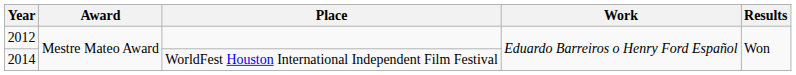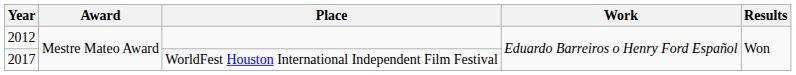 <table class="wikitable">
 <tr>
 <th>Year</th>
 <th>Award</th>
 <th>Place</th>
 <th>Work</th>
 <th>Results</th>
 </tr>
 <tr>
 <td>2012</td>
 <td rowspan="2">Mestre Mateo Award</td>
 <td></td>
 <td rowspan="2"><em>Eduardo Barreiros o Henry Ford Español</em></td>
 <td rowspan="2">Won</td>
 </tr>
 <tr>
-<td>2014</td>
+<td>2017</td>
 <td>WorldFest <a href='#'>Houston</a> International Independent Film Festival</td>
 </tr>
 </table>
